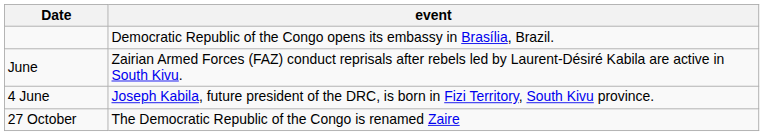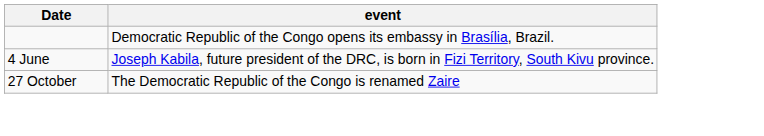 <table class=wikitable>
 <tr>
 <th style="width:7em">Date</th>
 <th>event</th>
 </tr>
 <tr>
 <td></td>
 <td>Democratic Republic of the Congo opens its embassy in <a href='#'>Brasília</a>, Brazil.</td>
 </tr>
 <tr>
-<td>June</td>
-<td>Zairian Armed Forces (FAZ) conduct reprisals after rebels led by Laurent-Désiré Kabila are active in <a href='#'>South Kivu</a>.</td>
-</tr>
-<tr>
 <td>4 June</td>
 <td><a href='#'>Joseph Kabila</a>, future president of the DRC, is born in <a href='#'>Fizi Territory</a>, <a href='#'>South Kivu</a> province.</td>
 </tr>
 <tr>
 <td>27 October</td>
 <td>The Democratic Republic of the Congo is renamed <a href='#'>Zaire</a></td>
 </tr>
 </table>
